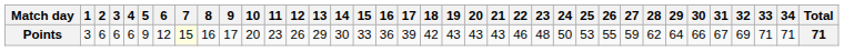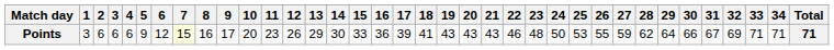 <table class="wikitable" style="width:100%; font-size:85%;">
 <tr valign=top>
 <th align=center>Match day</th>
 <th align=center>1</th>
 <th align=center>2</th>
 <th align=center>3</th>
 <th align=center>4</th>
 <th align=center>5</th>
 <th align=center>6</th>
 <th align=center>7</th>
 <th align=center>8</th>
 <th align=center>9</th>
 <th align=center>10</th>
 <th align=center>11</th>
 <th align=center>12</th>
 <th align=center>13</th>
 <th align=center>14</th>
 <th align=center>15</th>
 <th align=center>16</th>
 <th align=center>17</th>
 <th align=center>18</th>
 <th align=center>19</th>
 <th align=center>20</th>
 <th align=center>21</th>
 <th align=center>22</th>
 <th align=center>23</th>
 <th align=center>24</th>
 <th align=center>25</th>
 <th align=center>26</th>
 <th align=center>27</th>
 <th align=center>28</th>
 <th align=center>29</th>
 <th align=center>30</th>
 <th align=center>31</th>
 <th align=center>32</th>
 <th align=center>33</th>
 <th align=center>34</th>
 <th align=center>Total</th>
 </tr>
 <tr>
 <th align=center>Points</th>
 <td align=center>3</td>
 <td align=center>6</td>
 <td align=center>6</td>
 <td align=center>6</td>
 <td align=center>9</td>
 <td align=center>12</td>
 <td align=center style="background: lightyellow;">15</td>
 <td align=center>16</td>
 <td align=center>17</td>
 <td align=center>20</td>
 <td align=center>23</td>
 <td align=center>26</td>
 <td align=center>29</td>
 <td align=center>30</td>
 <td align=center>33</td>
 <td align=center>36</td>
 <td align=center>39</td>
-<td align=center>42</td>
+<td align=center>41</td>
 <td align=center>43</td>
 <td align=center>43</td>
 <td align=center>43</td>
 <td align=center>46</td>
 <td align=center>48</td>
 <td align=center>50</td>
 <td align=center>53</td>
 <td align=center>55</td>
 <td align=center>59</td>
 <td align=center>62</td>
 <td align=center>64</td>
 <td align=center>66</td>
 <td align=center>67</td>
 <td align=center>69</td>
 <td align=center>71</td>
 <td align=center>71</td>
 <th align=center>71</th>
 </tr>
 </table>
